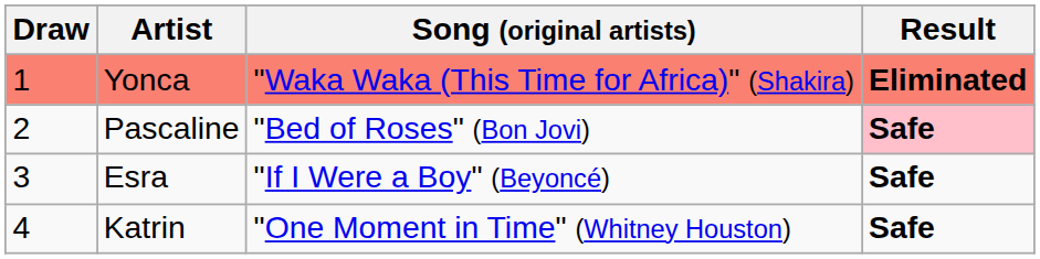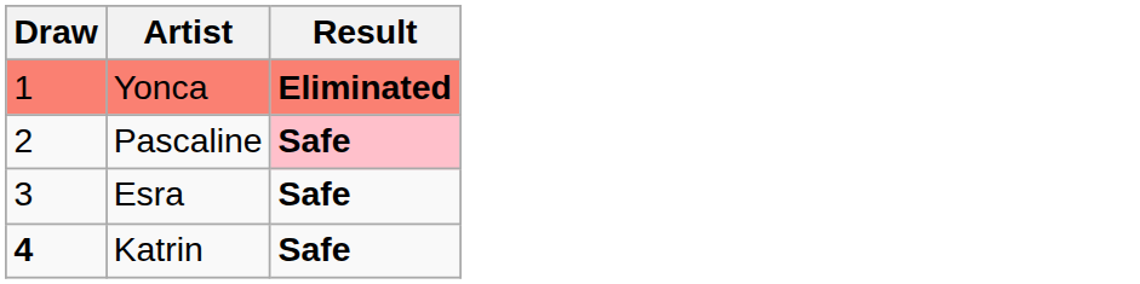 <table class="wikitable">
 <tr>
 <th>Draw</th>
 <th>Artist</th>
-<th>Song <small>(original artists)</small></th>
 <th>Result</th>
 </tr>
 <tr bgcolor="#FA8072">
 <td>1</td>
 <td>Yonca</td>
-<td>"<a href='#'>Waka Waka (This Time for Africa)</a>" <small>(<a href='#'>Shakira</a>)</small></td>
 <td><strong>Eliminated</strong></td>
 </tr>
 <tr>
 <td>2</td>
 <td>Pascaline</td>
-<td>"<a href='#'>Bed of Roses</a>" <small>(<a href='#'>Bon Jovi</a>)</small></td>
 <td style="background: pink;"><strong>Safe</strong></td>
 </tr>
 <tr>
 <td>3</td>
 <td>Esra</td>
-<td>"<a href='#'>If I Were a Boy</a>" <small>(<a href='#'>Beyoncé</a>)</small></td>
 <td><strong>Safe</strong></td>
 </tr>
 <tr>
-<td>4</td>
+<td><strong>4</strong></td>
 <td>Katrin</td>
-<td>"<a href='#'>One Moment in Time</a>" <small>(<a href='#'>Whitney Houston</a>)</small></td>
 <td><strong>Safe</strong></td>
 </tr>
 </table>
